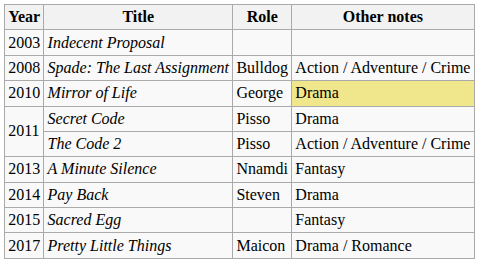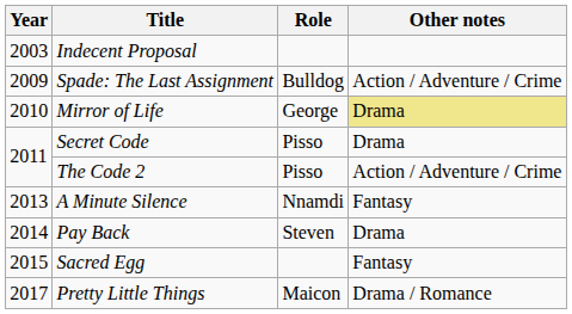 <table class=wikitable>
 <tr>
 <th>Year</th>
 <th>Title</th>
 <th>Role</th>
 <th>Other notes</th>
 </tr>
 <tr>
 <td>2003</td>
 <td><em>Indecent Proposal</em></td>
 <td></td>
 <td></td>
 </tr>
 <tr>
-<td>2008</td>
+<td>2009</td>
 <td><em>Spade: The Last Assignment</em></td>
 <td>Bulldog</td>
 <td>Action / Adventure / Crime</td>
 </tr>
 <tr>
 <td>2010</td>
 <td><em>Mirror of Life</em></td>
 <td>George</td>
 <td style="background: khaki;">Drama</td>
 </tr>
 <tr>
 <td rowspan=2>2011</td>
 <td><em>Secret Code</em></td>
 <td>Pisso</td>
 <td>Drama</td>
 </tr>
 <tr>
 <td><em>The Code 2</em></td>
 <td>Pisso</td>
 <td>Action / Adventure / Crime</td>
 </tr>
 <tr>
 <td>2013</td>
 <td><em>A Minute Silence</em></td>
 <td>Nnamdi</td>
 <td>Fantasy</td>
 </tr>
 <tr>
 <td>2014</td>
 <td><em>Pay Back</em></td>
 <td>Steven</td>
 <td>Drama</td>
 </tr>
 <tr>
 <td>2015</td>
 <td><em>Sacred Egg</em></td>
 <td></td>
 <td>Fantasy</td>
 </tr>
 <tr>
 <td>2017</td>
 <td><em>Pretty Little Things</em></td>
 <td>Maicon</td>
 <td>Drama / Romance</td>
 </tr>
 </table>
